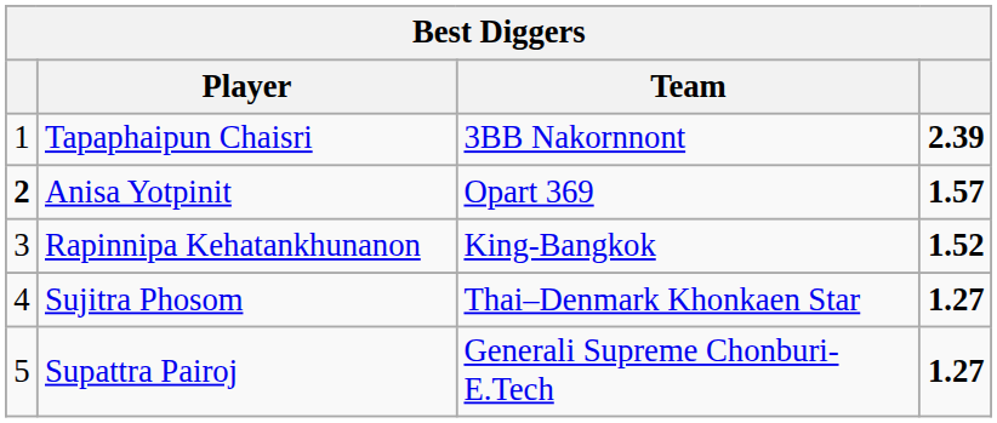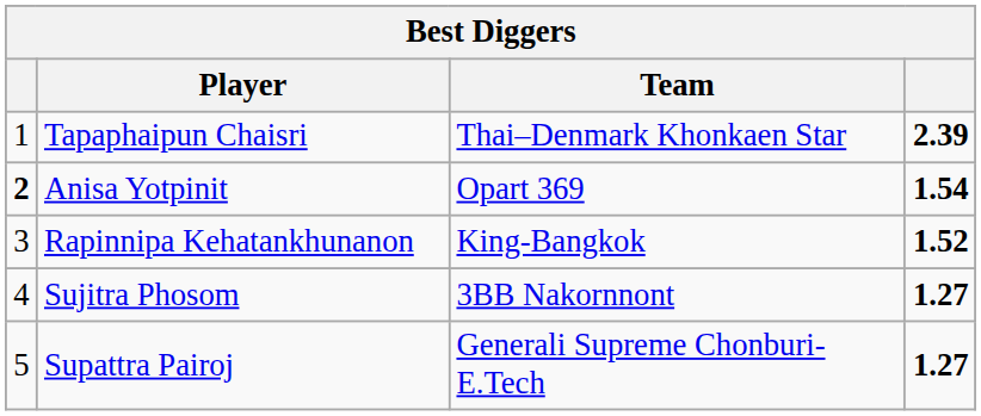 <table class="wikitable sortable" style=font-size:90%>
 <tr>
 <th colspan=4>Best Diggers</th>
 </tr>
 <tr>
 <th></th>
 <th width=180>Player</th>
 <th width=200>Team</th>
 <th width=20></th>
 </tr>
 <tr>
 <td align=center>1</td>
 <td> <a href='#'>Tapaphaipun Chaisri</a></td>
-<td><a href='#'>3BB Nakornnont</a></td>
+<td><a href='#'>Thai–Denmark Khonkaen Star</a></td>
 <td align=center><strong>2.39</strong></td>
 </tr>
 <tr>
 <td align=center><strong>2</strong></td>
 <td> <a href='#'>Anisa Yotpinit</a></td>
 <td><a href='#'>Opart 369</a></td>
-<td align=center><strong>1.57</strong></td>
+<td align=center><strong>1.54</strong></td>
 </tr>
 <tr>
 <td align=center>3</td>
 <td> <a href='#'>Rapinnipa Kehatankhunanon</a></td>
 <td><a href='#'>King-Bangkok</a></td>
 <td align=center><strong>1.52</strong></td>
 </tr>
 <tr>
 <td align=center>4</td>
 <td> <a href='#'>Sujitra Phosom</a></td>
-<td><a href='#'>Thai–Denmark Khonkaen Star</a></td>
+<td><a href='#'>3BB Nakornnont</a></td>
 <td align=center><strong>1.27</strong></td>
 </tr>
 <tr>
 <td align=center>5</td>
 <td> <a href='#'>Supattra Pairoj</a></td>
 <td><a href='#'>Generali Supreme Chonburi-E.Tech</a></td>
 <td align=center><strong>1.27</strong></td>
 </tr>
 </table>
